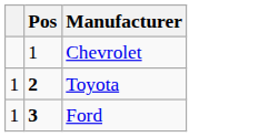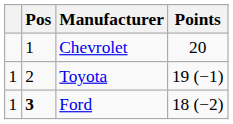 <table class="wikitable" style="font-size: 95%;">
 <tr>
 <th></th>
 <th>Pos</th>
 <th>Manufacturer</th>
+<th>Points</th>
 </tr>
 <tr>
 <td align="left"></td>
 <td>1</td>
 <td><a href='#'>Chevrolet</a></td>
+<td style="text-align:center;">20</td>
 </tr>
 <tr>
 <td align="left"> 1</td>
-<td><strong>2</strong></td>
+<td>2</td>
 <td><a href='#'>Toyota</a></td>
+<td style="text-align:right;">19 (−1)</td>
 </tr>
 <tr>
 <td align="left"> 1</td>
 <td><strong>3</strong></td>
 <td><a href='#'>Ford</a></td>
+<td style="text-align:right;">18 (−2)</td>
 </tr>
 </table>
